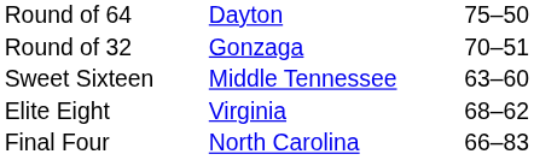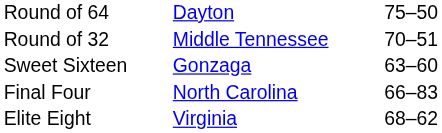 <table style="border:'1' 'solid' 'gray' " width="380">
 <tr>
 </tr>
 <tr>
 <td>Round of 64</td>
 <td><a href='#'>Dayton</a></td>
 <td>75–50</td>
 </tr>
 <tr>
 <td>Round of 32</td>
-<td><a href='#'>Gonzaga</a></td>
+<td><a href='#'>Middle Tennessee</a></td>
 <td>70–51</td>
 </tr>
 <tr>
 <td>Sweet Sixteen</td>
-<td><a href='#'>Middle Tennessee</a></td>
+<td><a href='#'>Gonzaga</a></td>
 <td>63–60</td>
+</tr>
+<tr>
+<td>Final Four</td>
+<td><a href='#'>North Carolina</a></td>
+<td>66–83</td>
 </tr>
 <tr>
 <td>Elite Eight</td>
 <td><a href='#'>Virginia</a></td>
 <td>68–62</td>
 </tr>
-<tr>
-<td>Final Four</td>
-<td><a href='#'>North Carolina</a></td>
-<td>66–83</td>
-</tr>
 </table>
